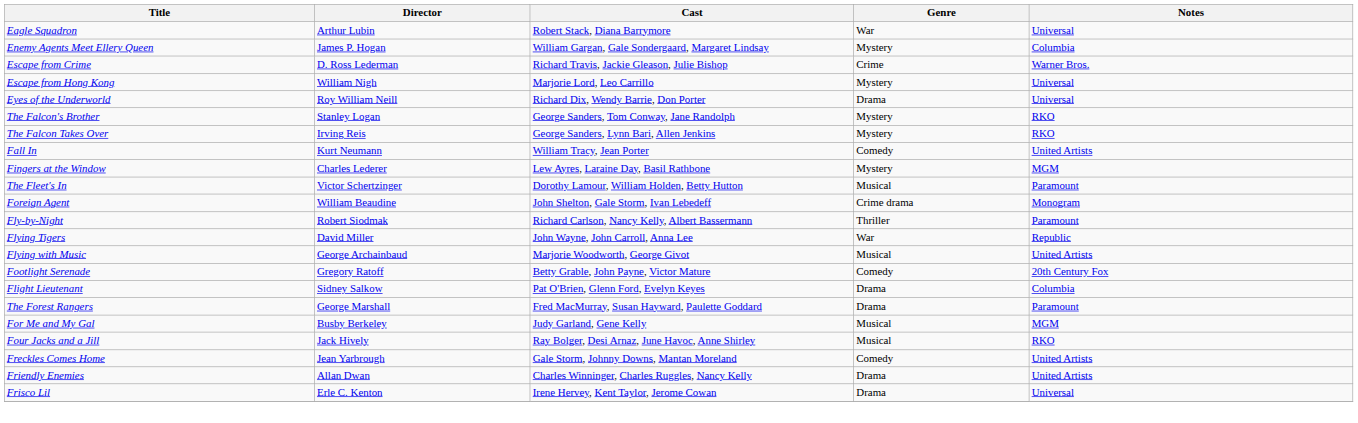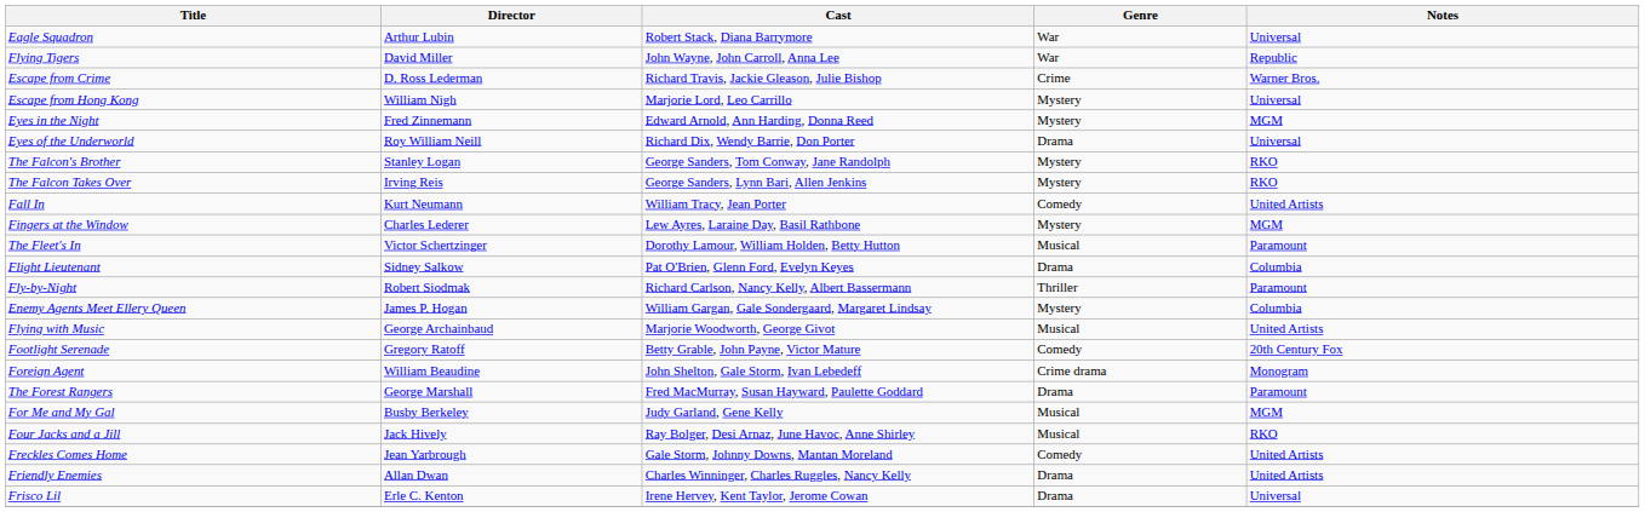 <table class="wikitable" style="width:100%;">
 <tr>
 <th style="width:23%;">Title</th>
 <th style="width:16%;">Director</th>
 <th style="width:24%;">Cast</th>
 <th style="width:13%;">Genre</th>
 <th style="width:24%;">Notes</th>
 </tr>
 <tr>
 <td><em><a href='#'>Eagle Squadron</a></em></td>
 <td><a href='#'>Arthur Lubin</a></td>
 <td><a href='#'>Robert Stack</a>, <a href='#'>Diana Barrymore</a></td>
 <td>War</td>
 <td><a href='#'>Universal</a></td>
 </tr>
 <tr>
-<td><em><a href='#'>Enemy Agents Meet Ellery Queen</a></em></td>
-<td><a href='#'>James P. Hogan</a></td>
-<td><a href='#'>William Gargan</a>, <a href='#'>Gale Sondergaard</a>, <a href='#'>Margaret Lindsay</a></td>
-<td>Mystery</td>
-<td><a href='#'>Columbia</a></td>
+<td><em><a href='#'>Flying Tigers</a></em></td>
+<td><a href='#'>David Miller</a></td>
+<td><a href='#'>John Wayne</a>, <a href='#'>John Carroll</a>, <a href='#'>Anna Lee</a></td>
+<td>War</td>
+<td><a href='#'>Republic</a></td>
 </tr>
 <tr>
 <td><em><a href='#'>Escape from Crime</a></em></td>
 <td><a href='#'>D. Ross Lederman</a></td>
 <td><a href='#'>Richard Travis</a>, <a href='#'>Jackie Gleason</a>, <a href='#'>Julie Bishop</a></td>
 <td>Crime</td>
 <td><a href='#'>Warner Bros.</a></td>
 </tr>
 <tr>
 <td><em><a href='#'>Escape from Hong Kong</a></em></td>
 <td><a href='#'>William Nigh</a></td>
 <td><a href='#'>Marjorie Lord</a>, <a href='#'>Leo Carrillo</a></td>
 <td>Mystery</td>
 <td><a href='#'>Universal</a></td>
+</tr>
+<tr>
+<td><em><a href='#'>Eyes in the Night</a></em></td>
+<td><a href='#'>Fred Zinnemann</a></td>
+<td><a href='#'>Edward Arnold</a>, <a href='#'>Ann Harding</a>, <a href='#'>Donna Reed</a></td>
+<td>Mystery</td>
+<td><a href='#'>MGM</a></td>
 </tr>
 <tr>
 <td><em><a href='#'>Eyes of the Underworld</a></em></td>
 <td><a href='#'>Roy William Neill</a></td>
 <td><a href='#'>Richard Dix</a>, <a href='#'>Wendy Barrie</a>, <a href='#'>Don Porter</a></td>
 <td>Drama</td>
 <td><a href='#'>Universal</a></td>
 </tr>
 <tr>
 <td><em><a href='#'>The Falcon's Brother</a></em></td>
 <td><a href='#'>Stanley Logan</a></td>
 <td><a href='#'>George Sanders</a>, <a href='#'>Tom Conway</a>, <a href='#'>Jane Randolph</a></td>
 <td>Mystery</td>
 <td><a href='#'>RKO</a></td>
 </tr>
 <tr>
 <td><em><a href='#'>The Falcon Takes Over</a></em></td>
 <td><a href='#'>Irving Reis</a></td>
 <td><a href='#'>George Sanders</a>, <a href='#'>Lynn Bari</a>, <a href='#'>Allen Jenkins</a></td>
 <td>Mystery</td>
 <td><a href='#'>RKO</a></td>
 </tr>
 <tr>
 <td><em><a href='#'>Fall In</a></em></td>
 <td><a href='#'>Kurt Neumann</a></td>
 <td><a href='#'>William Tracy</a>, <a href='#'>Jean Porter</a></td>
 <td>Comedy</td>
 <td><a href='#'>United Artists</a></td>
 </tr>
 <tr>
 <td><em><a href='#'>Fingers at the Window</a></em></td>
 <td><a href='#'>Charles Lederer</a></td>
 <td><a href='#'>Lew Ayres</a>, <a href='#'>Laraine Day</a>, <a href='#'>Basil Rathbone</a></td>
 <td>Mystery</td>
 <td><a href='#'>MGM</a></td>
 </tr>
 <tr>
 <td><em><a href='#'>The Fleet's In</a></em></td>
 <td><a href='#'>Victor Schertzinger</a></td>
 <td><a href='#'>Dorothy Lamour</a>, <a href='#'>William Holden</a>, <a href='#'>Betty Hutton</a></td>
 <td>Musical</td>
 <td><a href='#'>Paramount</a></td>
 </tr>
 <tr>
-<td><em><a href='#'>Foreign Agent</a></em></td>
-<td><a href='#'>William Beaudine</a></td>
-<td><a href='#'>John Shelton</a>, <a href='#'>Gale Storm</a>, <a href='#'>Ivan Lebedeff</a></td>
-<td>Crime drama</td>
-<td><a href='#'>Monogram</a></td>
+<td><em><a href='#'>Flight Lieutenant</a></em></td>
+<td><a href='#'>Sidney Salkow</a></td>
+<td><a href='#'>Pat O'Brien</a>, <a href='#'>Glenn Ford</a>, <a href='#'>Evelyn Keyes</a></td>
+<td>Drama</td>
+<td><a href='#'>Columbia</a></td>
 </tr>
 <tr>
 <td><em><a href='#'>Fly-by-Night</a></em></td>
 <td><a href='#'>Robert Siodmak</a></td>
 <td><a href='#'>Richard Carlson</a>, <a href='#'>Nancy Kelly</a>, <a href='#'>Albert Bassermann</a></td>
 <td>Thriller</td>
 <td><a href='#'>Paramount</a></td>
 </tr>
 <tr>
-<td><em><a href='#'>Flying Tigers</a></em></td>
-<td><a href='#'>David Miller</a></td>
-<td><a href='#'>John Wayne</a>, <a href='#'>John Carroll</a>, <a href='#'>Anna Lee</a></td>
-<td>War</td>
-<td><a href='#'>Republic</a></td>
+<td><em><a href='#'>Enemy Agents Meet Ellery Queen</a></em></td>
+<td><a href='#'>James P. Hogan</a></td>
+<td><a href='#'>William Gargan</a>, <a href='#'>Gale Sondergaard</a>, <a href='#'>Margaret Lindsay</a></td>
+<td>Mystery</td>
+<td><a href='#'>Columbia</a></td>
 </tr>
 <tr>
 <td><em><a href='#'>Flying with Music</a></em></td>
 <td><a href='#'>George Archainbaud</a></td>
 <td><a href='#'>Marjorie Woodworth</a>, <a href='#'>George Givot</a></td>
 <td>Musical</td>
 <td><a href='#'>United Artists</a></td>
 </tr>
 <tr>
 <td><em><a href='#'>Footlight Serenade</a></em></td>
 <td><a href='#'>Gregory Ratoff</a></td>
 <td><a href='#'>Betty Grable</a>, <a href='#'>John Payne</a>, <a href='#'>Victor Mature</a></td>
 <td>Comedy</td>
 <td><a href='#'>20th Century Fox</a></td>
 </tr>
 <tr>
-<td><em><a href='#'>Flight Lieutenant</a></em></td>
-<td><a href='#'>Sidney Salkow</a></td>
-<td><a href='#'>Pat O'Brien</a>, <a href='#'>Glenn Ford</a>, <a href='#'>Evelyn Keyes</a></td>
-<td>Drama</td>
-<td><a href='#'>Columbia</a></td>
+<td><em><a href='#'>Foreign Agent</a></em></td>
+<td><a href='#'>William Beaudine</a></td>
+<td><a href='#'>John Shelton</a>, <a href='#'>Gale Storm</a>, <a href='#'>Ivan Lebedeff</a></td>
+<td>Crime drama</td>
+<td><a href='#'>Monogram</a></td>
 </tr>
 <tr>
 <td><em><a href='#'>The Forest Rangers</a></em></td>
 <td><a href='#'>George Marshall</a></td>
 <td><a href='#'>Fred MacMurray</a>, <a href='#'>Susan Hayward</a>, <a href='#'>Paulette Goddard</a></td>
 <td>Drama</td>
 <td><a href='#'>Paramount</a></td>
 </tr>
 <tr>
 <td><em><a href='#'>For Me and My Gal</a></em></td>
 <td><a href='#'>Busby Berkeley</a></td>
 <td><a href='#'>Judy Garland</a>, <a href='#'>Gene Kelly</a></td>
 <td>Musical</td>
 <td><a href='#'>MGM</a></td>
 </tr>
 <tr>
 <td><em><a href='#'>Four Jacks and a Jill</a></em></td>
 <td><a href='#'>Jack Hively</a></td>
 <td><a href='#'>Ray Bolger</a>, <a href='#'>Desi Arnaz</a>, <a href='#'>June Havoc</a>, <a href='#'>Anne Shirley</a></td>
 <td>Musical</td>
 <td><a href='#'>RKO</a></td>
 </tr>
 <tr>
 <td><em><a href='#'>Freckles Comes Home</a></em></td>
 <td><a href='#'>Jean Yarbrough</a></td>
 <td><a href='#'>Gale Storm</a>, <a href='#'>Johnny Downs</a>, <a href='#'>Mantan Moreland</a></td>
 <td>Comedy</td>
 <td><a href='#'>United Artists</a></td>
 </tr>
 <tr>
 <td><em><a href='#'>Friendly Enemies</a></em></td>
 <td><a href='#'>Allan Dwan</a></td>
 <td><a href='#'>Charles Winninger</a>, <a href='#'>Charles Ruggles</a>, <a href='#'>Nancy Kelly</a></td>
 <td>Drama</td>
 <td><a href='#'>United Artists</a></td>
 </tr>
 <tr>
 <td><em><a href='#'>Frisco Lil</a></em></td>
 <td><a href='#'>Erle C. Kenton</a></td>
 <td><a href='#'>Irene Hervey</a>, <a href='#'>Kent Taylor</a>, <a href='#'>Jerome Cowan</a></td>
 <td>Drama</td>
 <td><a href='#'>Universal</a></td>
 </tr>
 <tr>
 </tr>
 </table>
